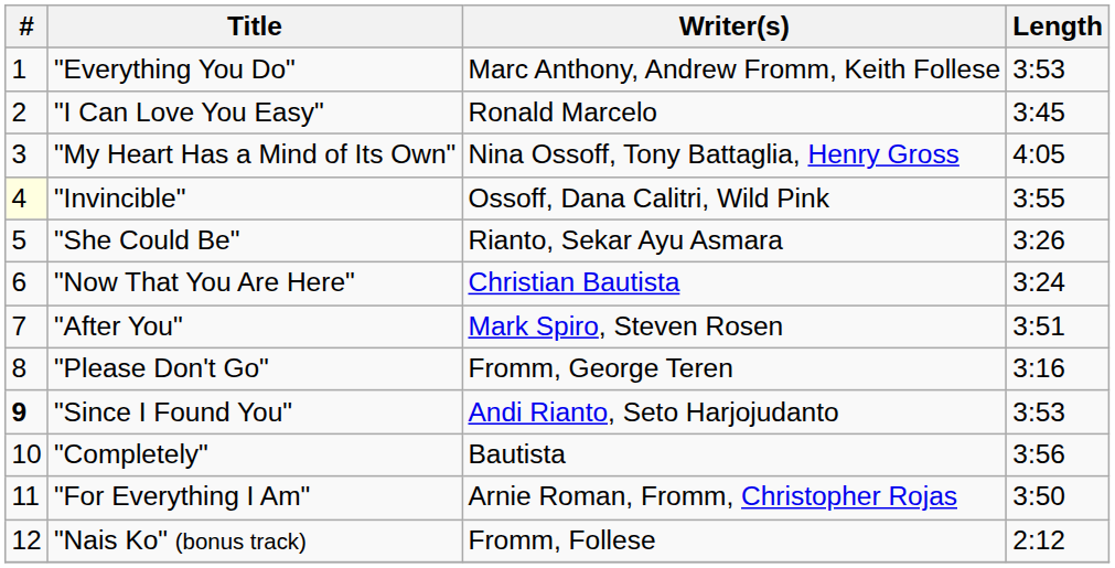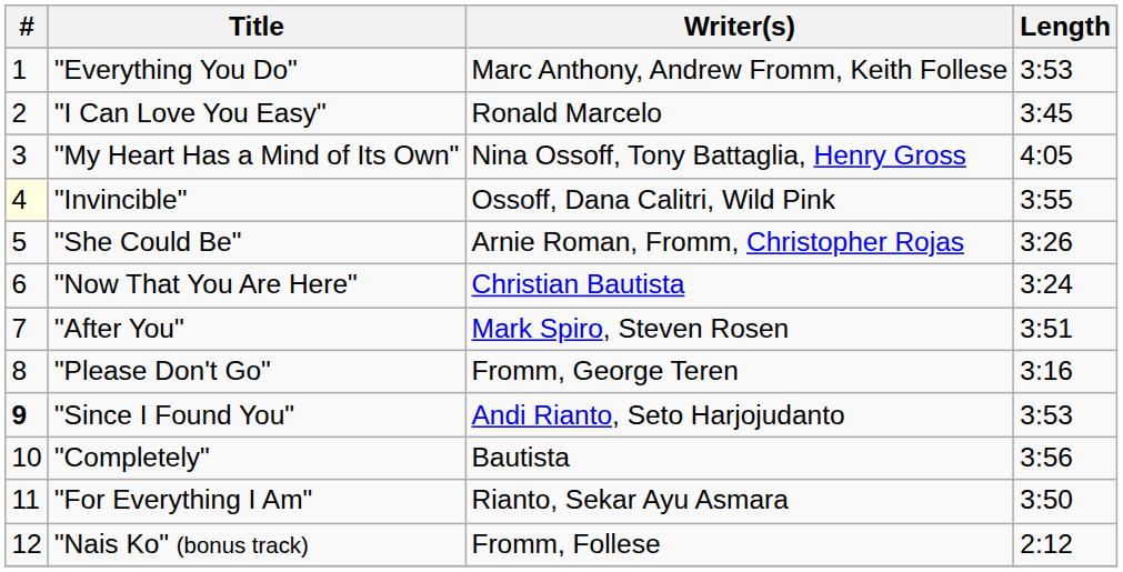 <table class="wikitable">
 <tr>
 <th>#</th>
 <th>Title</th>
 <th>Writer(s)</th>
 <th>Length</th>
 </tr>
 <tr>
 <td>1</td>
 <td>"Everything You Do"</td>
 <td>Marc Anthony, Andrew Fromm, Keith Follese</td>
 <td>3:53</td>
 </tr>
 <tr>
 <td>2</td>
 <td>"I Can Love You Easy"</td>
 <td>Ronald Marcelo</td>
 <td>3:45</td>
 </tr>
 <tr>
 <td>3</td>
 <td>"My Heart Has a Mind of Its Own"</td>
 <td>Nina Ossoff, Tony Battaglia, <a href='#'>Henry Gross</a></td>
 <td>4:05</td>
 </tr>
 <tr>
 <td style="background: lightyellow;">4</td>
 <td>"Invincible"</td>
 <td>Ossoff, Dana Calitri, Wild Pink</td>
 <td>3:55</td>
 </tr>
 <tr>
 <td>5</td>
 <td>"She Could Be"</td>
-<td>Rianto, Sekar Ayu Asmara</td>
+<td>Arnie Roman, Fromm, <a href='#'>Christopher Rojas</a></td>
 <td>3:26</td>
 </tr>
 <tr>
 <td>6</td>
 <td>"Now That You Are Here"</td>
 <td><a href='#'>Christian Bautista</a></td>
 <td>3:24</td>
 </tr>
 <tr>
 <td>7</td>
 <td>"After You"</td>
 <td><a href='#'>Mark Spiro</a>, Steven Rosen</td>
 <td>3:51</td>
 </tr>
 <tr>
 <td>8</td>
 <td>"Please Don't Go"</td>
 <td>Fromm, George Teren</td>
 <td>3:16</td>
 </tr>
 <tr>
 <td><strong>9</strong></td>
 <td>"Since I Found You"</td>
 <td><a href='#'>Andi Rianto</a>, Seto Harjojudanto</td>
 <td>3:53</td>
 </tr>
 <tr>
 <td>10</td>
 <td>"Completely"</td>
 <td>Bautista</td>
 <td>3:56</td>
 </tr>
 <tr>
 <td>11</td>
 <td>"For Everything I Am"</td>
-<td>Arnie Roman, Fromm, <a href='#'>Christopher Rojas</a></td>
+<td>Rianto, Sekar Ayu Asmara</td>
 <td>3:50</td>
 </tr>
 <tr>
 <td>12</td>
 <td>"Nais Ko" <small>(bonus track)</small></td>
 <td>Fromm, Follese</td>
 <td>2:12</td>
 </tr>
 <tr>
 </tr>
 </table>
